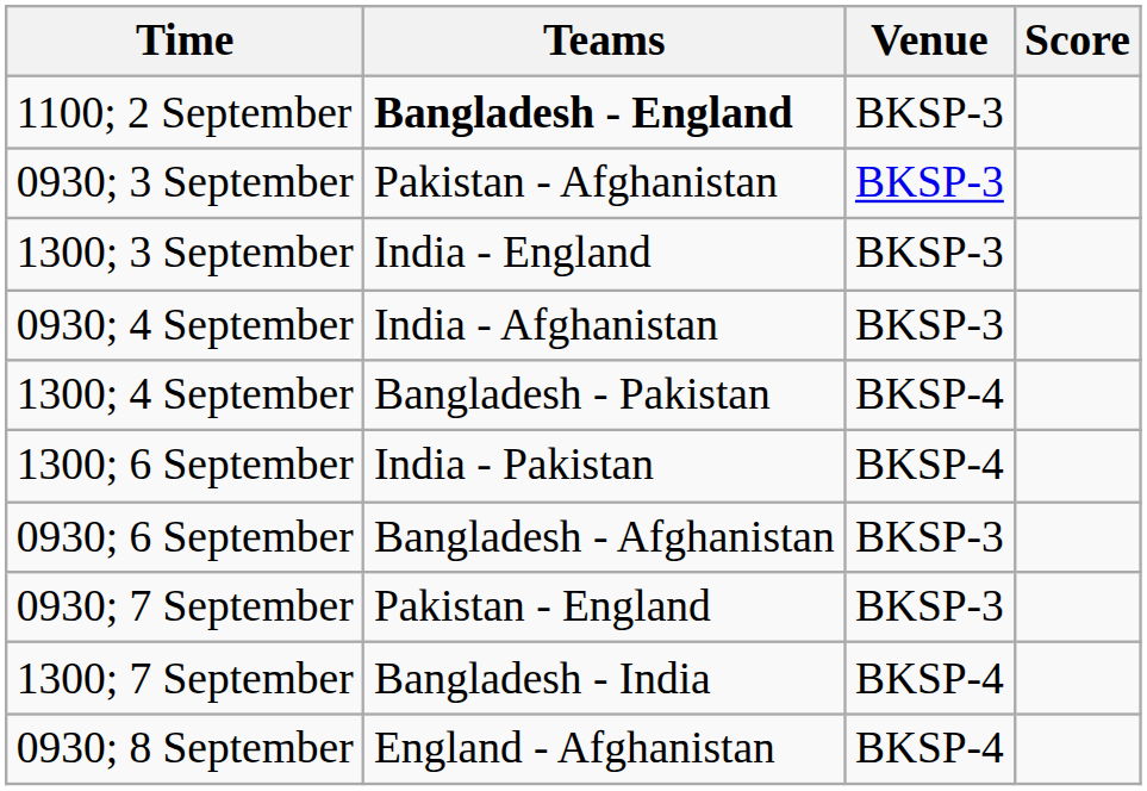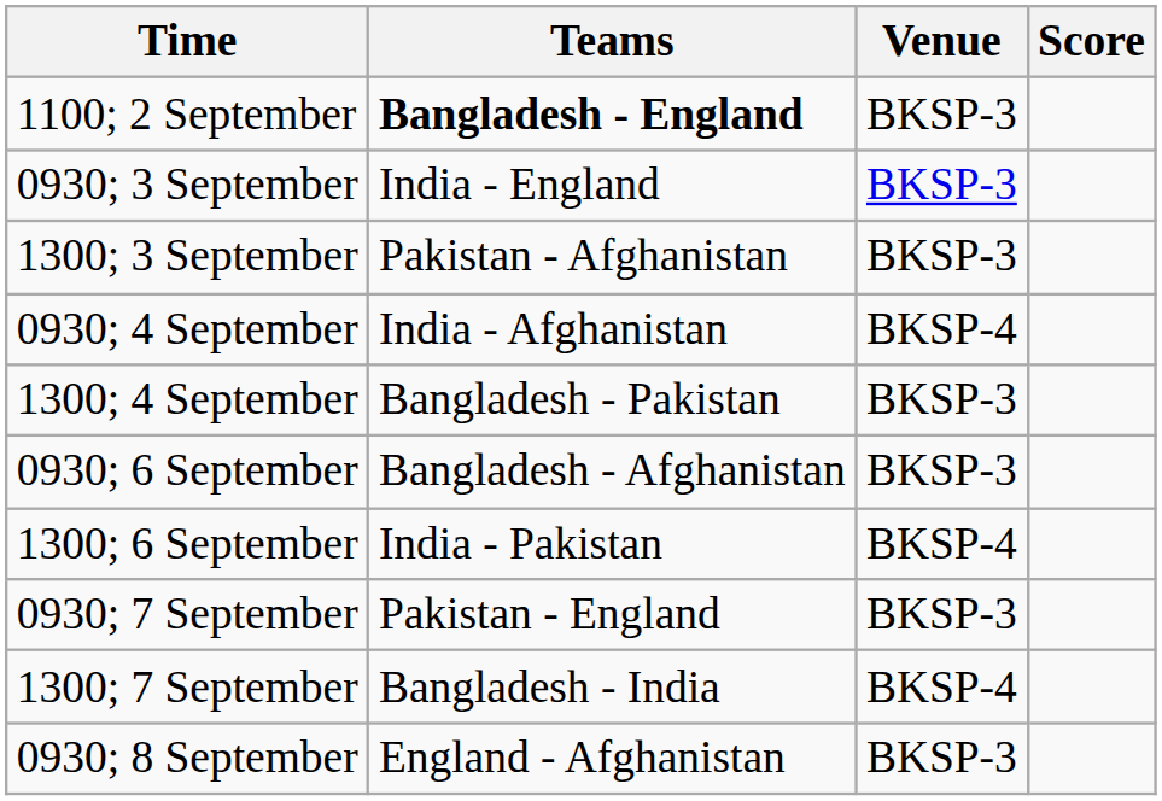 <table class="wikitable">
 <tr>
 <th>Time</th>
 <th>Teams</th>
 <th>Venue</th>
 <th>Score</th>
 </tr>
 <tr>
 <td>1100; 2 September</td>
 <td><strong>Bangladesh - England</strong></td>
 <td>BKSP-3</td>
 <td></td>
 </tr>
 <tr>
 <td>0930; 3 September</td>
-<td>Pakistan - Afghanistan</td>
+<td>India - England</td>
 <td><a href='#'>BKSP-3</a></td>
 <td></td>
 </tr>
 <tr>
 <td>1300; 3 September</td>
-<td>India - England</td>
+<td>Pakistan - Afghanistan</td>
 <td>BKSP-3</td>
 <td></td>
 </tr>
 <tr>
 <td>0930; 4 September</td>
 <td>India - Afghanistan</td>
-<td>BKSP-3</td>
+<td>BKSP-4</td>
 <td></td>
 </tr>
 <tr>
 <td>1300; 4 September</td>
 <td>Bangladesh - Pakistan</td>
-<td>BKSP-4</td>
+<td>BKSP-3</td>
+<td></td>
+</tr>
+<tr>
+<td>0930; 6 September</td>
+<td>Bangladesh - Afghanistan</td>
+<td>BKSP-3</td>
 <td></td>
 </tr>
 <tr>
 <td>1300; 6 September</td>
 <td>India - Pakistan</td>
 <td>BKSP-4</td>
-<td></td>
-</tr>
-<tr>
-<td>0930; 6 September</td>
-<td>Bangladesh - Afghanistan</td>
-<td>BKSP-3</td>
 <td></td>
 </tr>
 <tr>
 <td>0930; 7 September</td>
 <td>Pakistan - England</td>
 <td>BKSP-3</td>
 <td></td>
 </tr>
 <tr>
 <td>1300; 7 September</td>
 <td>Bangladesh - India</td>
 <td>BKSP-4</td>
 <td></td>
 </tr>
 <tr>
 <td>0930; 8 September</td>
 <td>England - Afghanistan</td>
-<td>BKSP-4</td>
+<td>BKSP-3</td>
 <td></td>
 </tr>
 </table>
